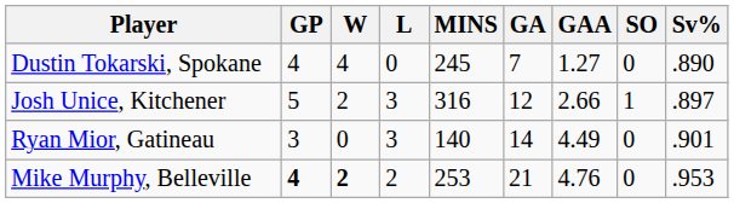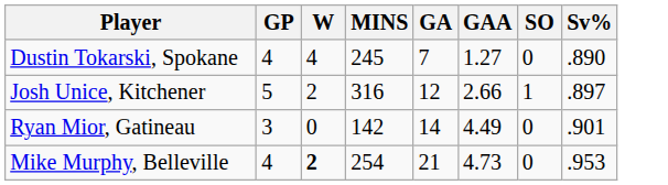 <table class="wikitable">
 <tr>
 <th bgcolor="#DDDDFF" width="175px">Player</th>
 <th bgcolor="#DDDDFF" width="25px">GP</th>
 <th bgcolor="#DDDDFF" width="25px">W</th>
-<th bgcolor="#DDDDFF" width="25px">L</th>
 <th bgcolor="#DDDDFF" width="25px">MINS</th>
 <th bgcolor="#DDDDFF" width="25px">GA</th>
 <th bgcolor="#DDDDFF" width="25px">GAA</th>
 <th bgcolor="#DDDDFF" width="25px">SO</th>
 <th bgcolor="#DDDDFF" width="25px">Sv%</th>
 </tr>
 <tr>
 <td><a href='#'>Dustin Tokarski</a>, Spokane</td>
 <td>4</td>
 <td>4</td>
-<td>0</td>
 <td>245</td>
 <td>7</td>
 <td>1.27</td>
 <td>0</td>
 <td>.890</td>
 </tr>
 <tr>
 <td><a href='#'>Josh Unice</a>, Kitchener</td>
 <td>5</td>
 <td>2</td>
-<td>3</td>
 <td>316</td>
 <td>12</td>
 <td>2.66</td>
 <td>1</td>
 <td>.897</td>
 </tr>
 <tr>
 <td><a href='#'>Ryan Mior</a>, Gatineau</td>
 <td>3</td>
 <td>0</td>
-<td>3</td>
-<td>140</td>
+<td>142</td>
 <td>14</td>
 <td>4.49</td>
 <td>0</td>
 <td>.901</td>
 </tr>
 <tr>
 <td><a href='#'>Mike Murphy</a>, Belleville</td>
-<td><strong>4</strong></td>
+<td>4</td>
 <td><strong>2</strong></td>
-<td>2</td>
-<td>253</td>
+<td>254</td>
 <td>21</td>
-<td>4.76</td>
+<td>4.73</td>
 <td>0</td>
 <td>.953</td>
 </tr>
 </table>
